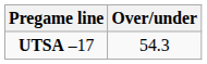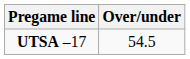 <table class="wikitable">
 <tr align="center">
 <th style=>Pregame line</th>
 <th style=>Over/under</th>
 </tr>
 <tr align="center">
 <td><strong>UTSA</strong> –17</td>
-<td>54.3</td>
+<td>54.5</td>
 </tr>
 </table>
